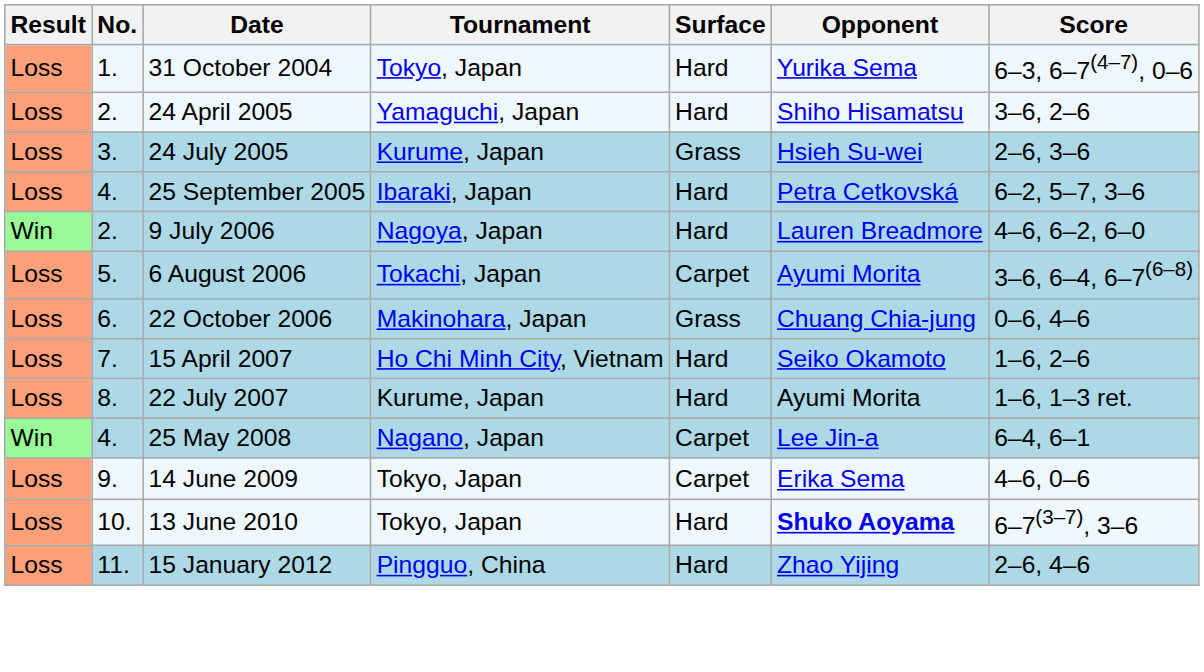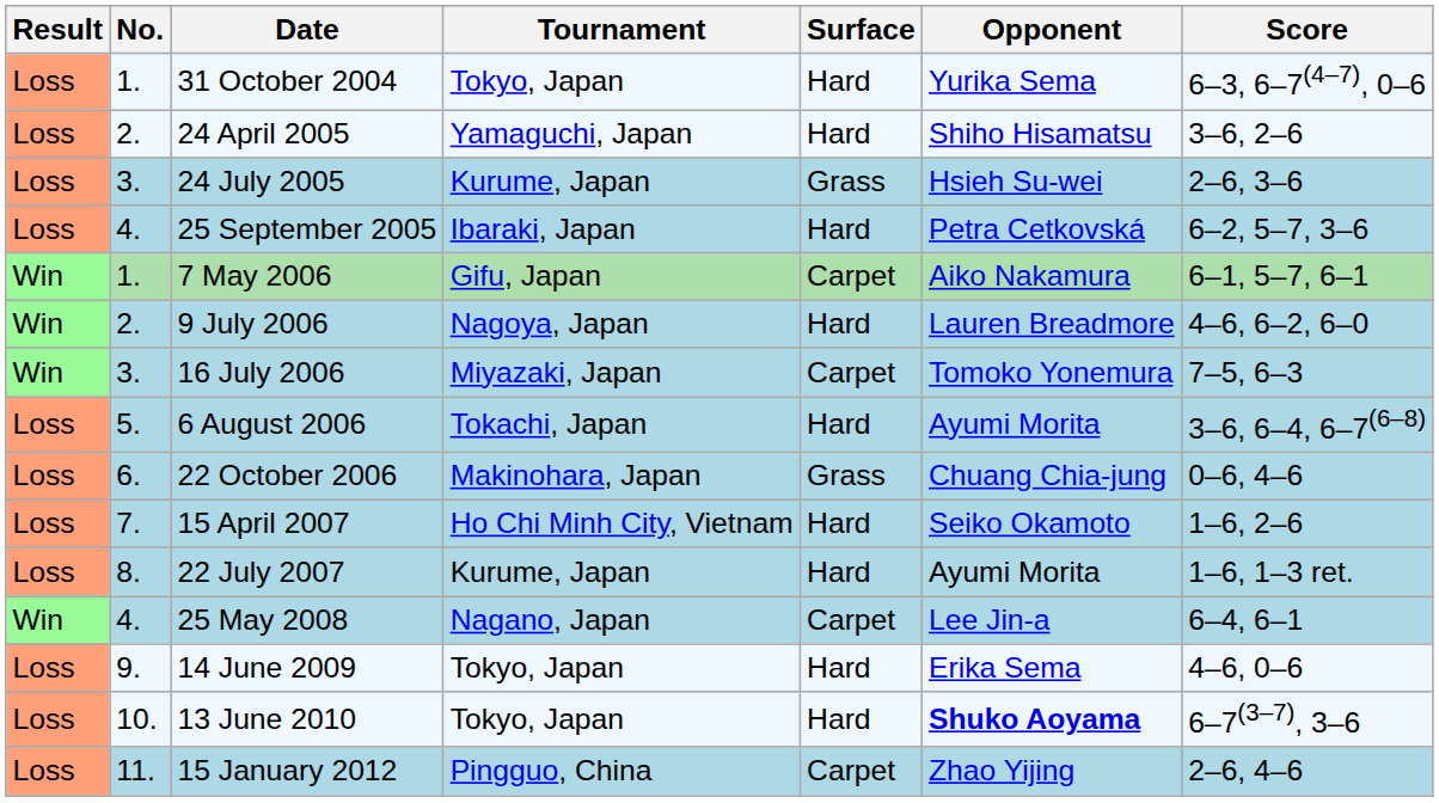 <table class="sortable wikitable" style="font-size:97%;">
 <tr bgcolor="#eeeeee">
 <th>Result</th>
 <th>No.</th>
 <th>Date</th>
 <th>Tournament</th>
 <th>Surface</th>
 <th>Opponent</th>
 <th>Score</th>
 </tr>
 <tr style="background:#f0f8ff;">
 <td bgcolor="FFA07A">Loss</td>
 <td>1.</td>
 <td>31 October 2004</td>
 <td><a href='#'>Tokyo</a>, Japan</td>
 <td>Hard</td>
 <td> <a href='#'>Yurika Sema</a></td>
 <td>6–3, 6–7<sup>(4–7)</sup>, 0–6</td>
 </tr>
 <tr style="background:#f0f8ff;">
 <td bgcolor="FFA07A">Loss</td>
 <td>2.</td>
 <td>24 April 2005</td>
 <td><a href='#'>Yamaguchi</a>, Japan</td>
 <td>Hard</td>
 <td> <a href='#'>Shiho Hisamatsu</a></td>
 <td>3–6, 2–6</td>
 </tr>
 <tr style="background:lightblue;">
 <td bgcolor="FFA07A">Loss</td>
 <td>3.</td>
 <td>24 July 2005</td>
 <td><a href='#'>Kurume</a>, Japan</td>
 <td>Grass</td>
 <td> <a href='#'>Hsieh Su-wei</a></td>
 <td>2–6, 3–6</td>
 </tr>
 <tr style="background:lightblue;">
 <td bgcolor="FFA07A">Loss</td>
 <td>4.</td>
 <td>25 September 2005</td>
 <td><a href='#'>Ibaraki</a>, Japan</td>
 <td>Hard</td>
 <td> <a href='#'>Petra Cetkovská</a></td>
 <td>6–2, 5–7, 3–6</td>
 </tr>
+<tr style="background:#addfad;">
+<td style="background:#98fb98;">Win</td>
+<td>1.</td>
+<td>7 May 2006</td>
+<td><a href='#'>Gifu</a>, Japan</td>
+<td>Carpet</td>
+<td> <a href='#'>Aiko Nakamura</a></td>
+<td>6–1, 5–7, 6–1</td>
+</tr>
 <tr style="background:lightblue;">
 <td style="background:#98fb98;">Win</td>
 <td>2.</td>
 <td>9 July 2006</td>
 <td><a href='#'>Nagoya</a>, Japan</td>
 <td>Hard</td>
 <td> <a href='#'>Lauren Breadmore</a></td>
 <td>4–6, 6–2, 6–0</td>
 </tr>
 <tr style="background:lightblue;">
+<td style="background:#98fb98;">Win</td>
+<td>3.</td>
+<td>16 July 2006</td>
+<td><a href='#'>Miyazaki</a>, Japan</td>
+<td>Carpet</td>
+<td> <a href='#'>Tomoko Yonemura</a></td>
+<td>7–5, 6–3</td>
+</tr>
+<tr style="background:lightblue;">
 <td bgcolor="FFA07A">Loss</td>
 <td>5.</td>
 <td>6 August 2006</td>
 <td><a href='#'>Tokachi</a>, Japan</td>
-<td>Carpet</td>
+<td>Hard</td>
 <td> <a href='#'>Ayumi Morita</a></td>
 <td>3–6, 6–4, 6–7<sup>(6–8)</sup></td>
 </tr>
 <tr style="background:lightblue;">
 <td bgcolor="FFA07A">Loss</td>
 <td>6.</td>
 <td>22 October 2006</td>
 <td><a href='#'>Makinohara</a>, Japan</td>
 <td>Grass</td>
 <td> <a href='#'>Chuang Chia-jung</a></td>
 <td>0–6, 4–6</td>
 </tr>
 <tr style="background:lightblue;">
 <td bgcolor="FFA07A">Loss</td>
 <td>7.</td>
 <td>15 April 2007</td>
 <td><a href='#'>Ho Chi Minh City</a>, Vietnam</td>
 <td>Hard</td>
 <td> <a href='#'>Seiko Okamoto</a></td>
 <td>1–6, 2–6</td>
 </tr>
 <tr style="background:lightblue;">
 <td bgcolor="FFA07A">Loss</td>
 <td>8.</td>
 <td>22 July 2007</td>
 <td>Kurume, Japan</td>
 <td>Hard</td>
 <td> Ayumi Morita</td>
 <td>1–6, 1–3 ret.</td>
 </tr>
 <tr style="background:lightblue;">
 <td style="background:#98fb98;">Win</td>
 <td>4.</td>
 <td>25 May 2008</td>
 <td><a href='#'>Nagano</a>, Japan</td>
 <td>Carpet</td>
 <td> <a href='#'>Lee Jin-a</a></td>
 <td>6–4, 6–1</td>
 </tr>
 <tr style="background:#f0f8ff;">
 <td bgcolor="FFA07A">Loss</td>
 <td>9.</td>
 <td>14 June 2009</td>
 <td>Tokyo, Japan</td>
-<td>Carpet</td>
+<td>Hard</td>
 <td> <a href='#'>Erika Sema</a></td>
 <td>4–6, 0–6</td>
 </tr>
 <tr style="background:#f0f8ff;">
 <td bgcolor="FFA07A">Loss</td>
 <td>10.</td>
 <td>13 June 2010</td>
 <td>Tokyo, Japan</td>
 <td>Hard</td>
 <td><strong> <a href='#'>Shuko Aoyama</a></strong></td>
 <td>6–7<sup>(3–7)</sup>, 3–6</td>
 </tr>
 <tr style="background:lightblue;">
 <td bgcolor="FFA07A">Loss</td>
 <td>11.</td>
 <td>15 January 2012</td>
 <td><a href='#'>Pingguo</a>, China</td>
-<td>Hard</td>
+<td>Carpet</td>
 <td> <a href='#'>Zhao Yijing</a></td>
 <td>2–6, 4–6</td>
 </tr>
 </table>
